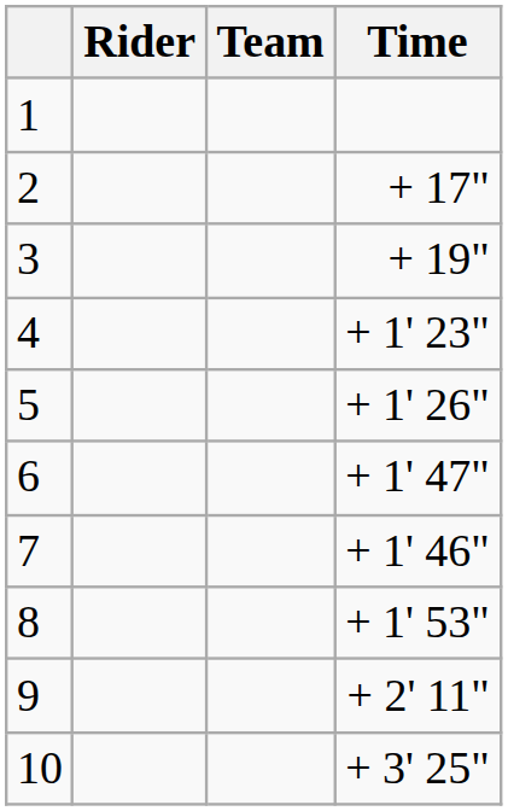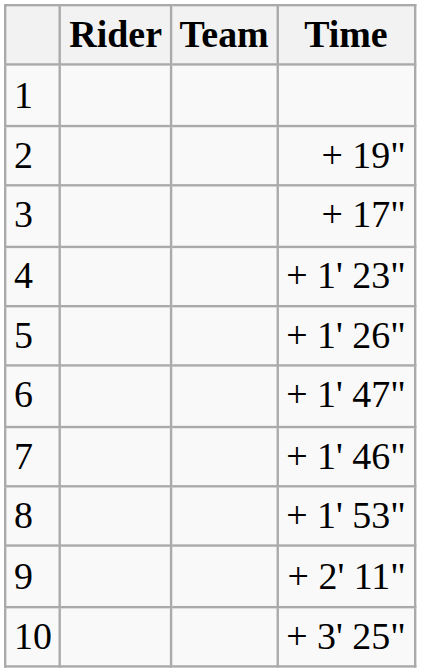 <table class="wikitable">
 <tr>
 <th></th>
 <th>Rider</th>
 <th>Team</th>
 <th>Time</th>
 </tr>
 <tr>
 <td>1</td>
 <td> </td>
 <td></td>
 <td style="text-align:right;"></td>
 </tr>
 <tr>
 <td>2</td>
 <td></td>
 <td></td>
-<td style="text-align:right;">+ 17"</td>
+<td style="text-align:right;">+ 19"</td>
 </tr>
 <tr>
 <td>3</td>
 <td></td>
 <td></td>
-<td style="text-align:right;">+ 19"</td>
+<td style="text-align:right;">+ 17"</td>
 </tr>
 <tr>
 <td>4</td>
 <td></td>
 <td></td>
 <td style="text-align:right;">+ 1' 23"</td>
 </tr>
 <tr>
 <td>5</td>
 <td></td>
 <td></td>
 <td style="text-align:right;">+ 1' 26"</td>
 </tr>
 <tr>
 <td>6</td>
 <td></td>
 <td></td>
 <td style="text-align:right;">+ 1' 47"</td>
 </tr>
 <tr>
 <td>7</td>
 <td> </td>
 <td></td>
 <td style="text-align:right;">+ 1' 46"</td>
 </tr>
 <tr>
 <td>8</td>
 <td></td>
 <td></td>
 <td style="text-align:right;">+ 1' 53"</td>
 </tr>
 <tr>
 <td>9</td>
 <td> </td>
 <td></td>
 <td style="text-align:right;">+ 2' 11"</td>
 </tr>
 <tr>
 <td>10</td>
 <td></td>
 <td></td>
 <td style="text-align:right;">+ 3' 25"</td>
 </tr>
 </table>
